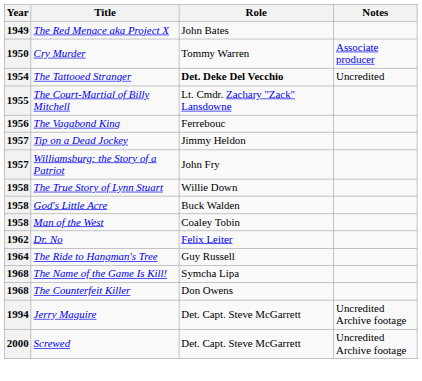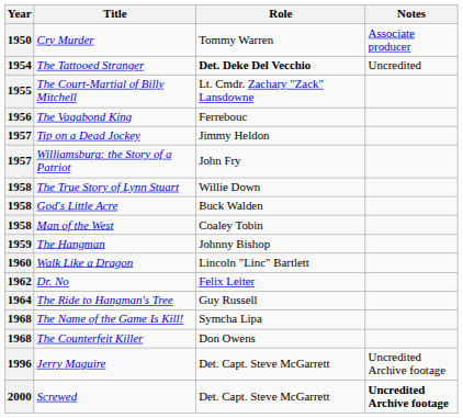 <table class="wikitable sortable">
 <tr>
 <th>Year</th>
 <th>Title</th>
 <th>Role</th>
 <th>Notes</th>
-</tr>
-<tr>
-<th>1949</th>
-<td><em><a href='#'>The Red Menace aka Project X</a></em></td>
-<td>John Bates</td>
-<td></td>
 </tr>
 <tr>
 <th>1950</th>
 <td><em><a href='#'>Cry Murder</a></em></td>
 <td>Tommy Warren</td>
 <td><a href='#'>Associate producer</a></td>
 </tr>
 <tr>
 <th>1954</th>
 <td><em><a href='#'>The Tattooed Stranger</a></em></td>
 <td><strong>Det. Deke Del Vecchio</strong></td>
 <td>Uncredited</td>
 </tr>
 <tr>
 <th>1955</th>
 <td><em><a href='#'>The Court-Martial of Billy Mitchell</a></em></td>
 <td>Lt. Cmdr. <a href='#'>Zachary "Zack" Lansdowne</a></td>
 <td></td>
 </tr>
 <tr>
 <th>1956</th>
 <td><em><a href='#'>The Vagabond King</a></em></td>
 <td>Ferrebouc</td>
 <td></td>
 </tr>
 <tr>
 <th>1957</th>
 <td><em><a href='#'>Tip on a Dead Jockey</a></em></td>
 <td>Jimmy Heldon</td>
 <td></td>
 </tr>
 <tr>
 <th>1957</th>
 <td><em><a href='#'>Williamsburg: the Story of a Patriot</a></em></td>
 <td>John Fry</td>
 <td></td>
 </tr>
 <tr>
 <th>1958</th>
 <td><em><a href='#'>The True Story of Lynn Stuart</a></em></td>
 <td>Willie Down</td>
 <td></td>
 </tr>
 <tr>
 <th>1958</th>
 <td><em><a href='#'>God's Little Acre</a></em></td>
 <td>Buck Walden</td>
 <td></td>
 </tr>
 <tr>
 <th>1958</th>
 <td><em><a href='#'>Man of the West</a></em></td>
 <td>Coaley Tobin</td>
 <td></td>
 </tr>
 <tr>
+<th>1959</th>
+<td><em><a href='#'>The Hangman</a></em></td>
+<td>Johnny Bishop</td>
+<td></td>
+</tr>
+<tr>
+<th>1960</th>
+<td><em><a href='#'>Walk Like a Dragon</a></em></td>
+<td>Lincoln "Linc" Bartlett</td>
+<td></td>
+</tr>
+<tr>
 <th>1962</th>
 <td><em><a href='#'>Dr. No</a></em></td>
 <td><a href='#'>Felix Leiter</a></td>
 <td></td>
 </tr>
 <tr>
 <th>1964</th>
 <td><em><a href='#'>The Ride to Hangman's Tree</a></em></td>
 <td>Guy Russell</td>
 <td></td>
 </tr>
 <tr>
 <th>1968</th>
 <td><em><a href='#'>The Name of the Game Is Kill!</a></em></td>
 <td>Symcha Lipa</td>
 <td></td>
 </tr>
 <tr>
 <th>1968</th>
 <td><em><a href='#'>The Counterfeit Killer</a></em></td>
 <td>Don Owens</td>
 <td></td>
 </tr>
 <tr>
-<th>1994</th>
+<th>1996</th>
 <td><em><a href='#'>Jerry Maguire</a></em></td>
 <td>Det. Capt. Steve McGarrett</td>
 <td>Uncredited<br>Archive footage</td>
 </tr>
 <tr>
 <th>2000</th>
 <td><em><a href='#'>Screwed</a></em></td>
 <td>Det. Capt. Steve McGarrett</td>
-<td>Uncredited<br>Archive footage</td>
+<td><strong>Uncredited<br>Archive footage</strong></td>
 </tr>
 </table>
